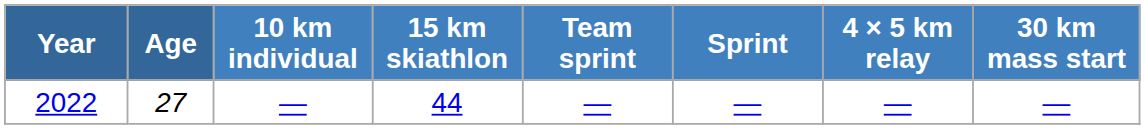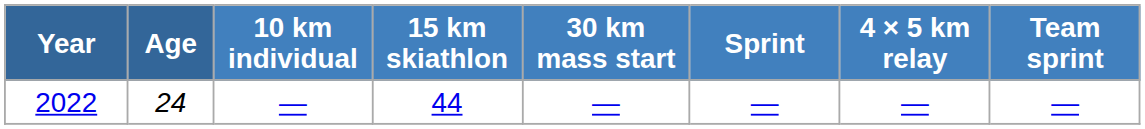 <table class="wikitable" style="font-size:95%; text-align:center; border:grey solid 1px; border-collapse:collapse; background:#ffffff;">
 <tr>
 <th style="background-color:#369; color:white; width:60px;"> Year </th>
 <th style="background-color:#369; color:white; width:40px;"> Age </th>
 <th style="background-color:#4180be; color:white; width:75px;"> 10 km <br> individual </th>
 <th style="background-color:#4180be; color:white; width:75px;"> 15 km <br> skiathlon </th>
-<th style="background-color:#4180be; color:white; width:75px;"> Team <br> sprint </th>
+<th style="background-color:#4180be; color:white; width:75px;"> 30 km <br> mass start </th>
 <th style="background-color:#4180be; color:white; width:75px;"> Sprint </th>
 <th style="background-color:#4180be; color:white; width:75px;"> 4 × 5 km <br> relay </th>
-<th style="background-color:#4180be; color:white; width:75px;"> 30 km <br> mass start </th>
+<th style="background-color:#4180be; color:white; width:75px;"> Team <br> sprint </th>
 </tr>
 <tr>
 <td><a href='#'>2022</a></td>
-<td><em>27</em></td>
+<td><em>24</em></td>
 <td><a href='#'>—</a></td>
 <td><a href='#'>44</a></td>
 <td><a href='#'>—</a></td>
 <td><a href='#'>—</a></td>
 <td><a href='#'>—</a></td>
 <td><a href='#'>—</a></td>
 </tr>
 </table>
